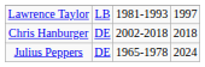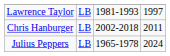 <table class="wikitable" style="text-align:center">
 <tr>
 </tr>
 <tr>
 <td><a href='#'>Lawrence Taylor</a></td>
 <td><a href='#'>LB</a></td>
 <td>1981-1993</td>
 <td>1997</td>
 </tr>
 <tr>
 <td><a href='#'>Chris Hanburger</a></td>
-<td><a href='#'>DE</a></td>
+<td><a href='#'>LB</a></td>
 <td>2002-2018</td>
-<td>2018</td>
+<td>2011</td>
 </tr>
 <tr>
 <td><a href='#'>Julius Peppers</a></td>
-<td><a href='#'>DE</a></td>
+<td><a href='#'>LB</a></td>
 <td>1965-1978</td>
 <td>2024</td>
 </tr>
 </table>
